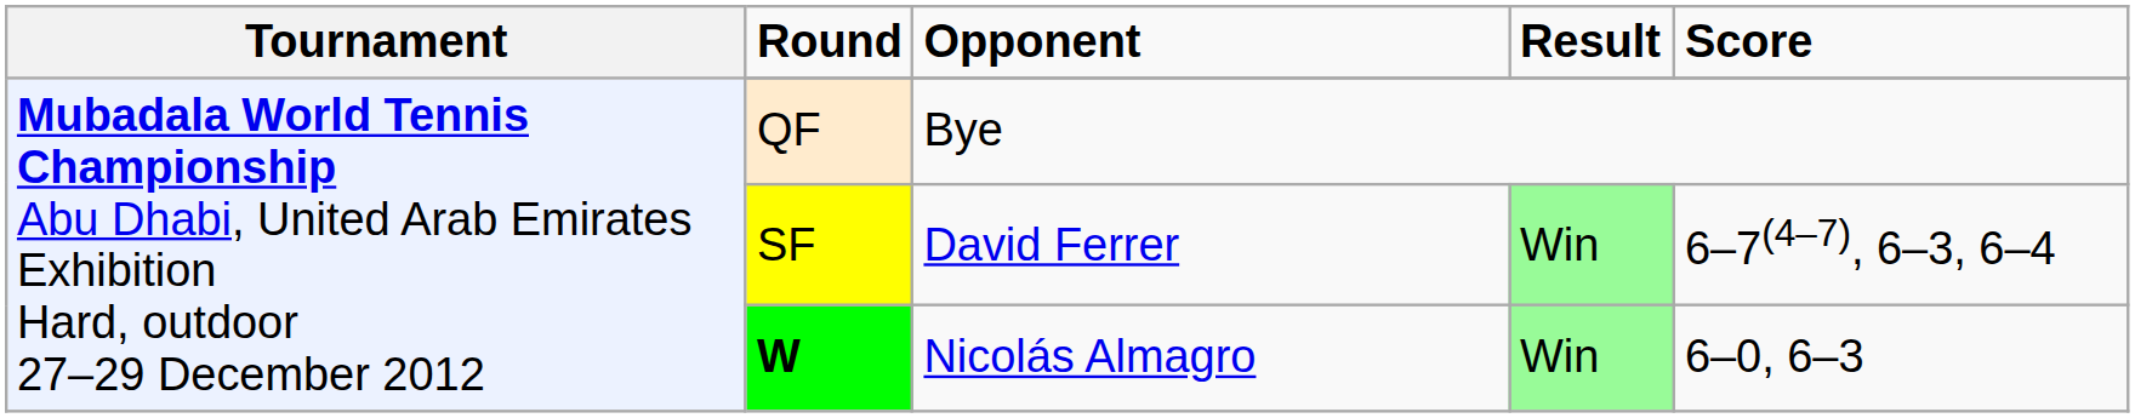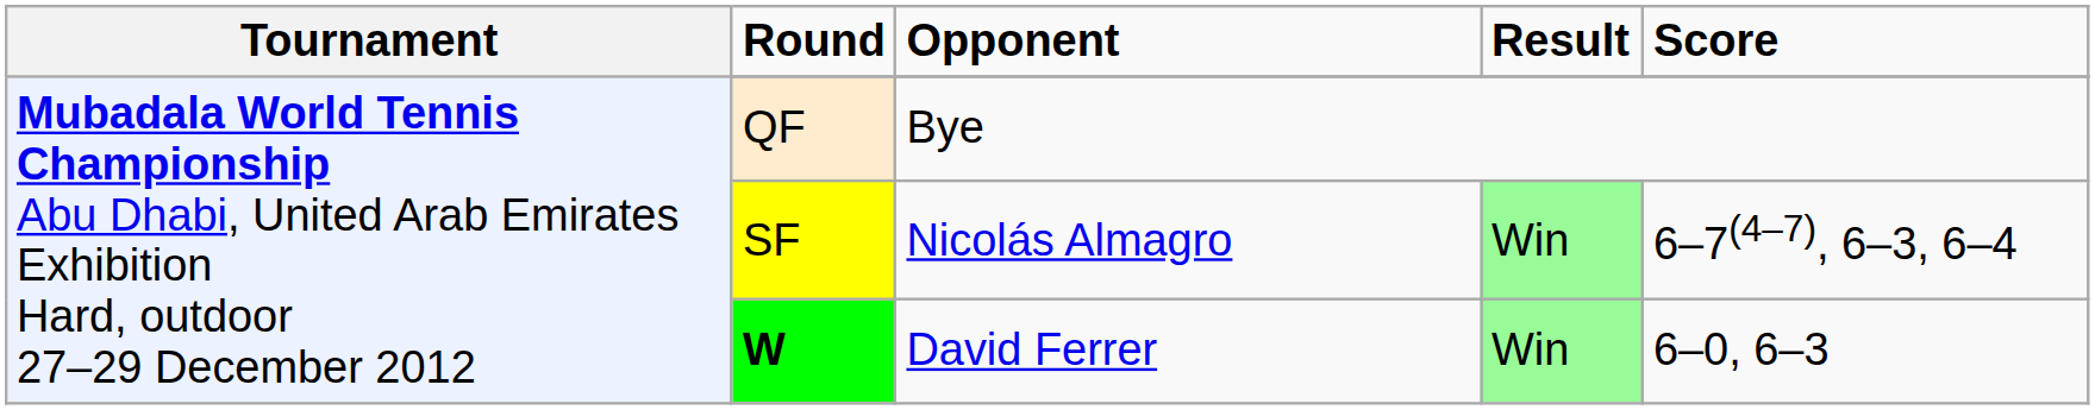 <table class="wikitable">
 <tr style="font-weight:bold">
 <th style="width:250px;">Tournament</th>
 <td style="width:50px;">Round</td>
 <td style="width:200px;">Opponent</td>
 <td style="width:50px;">Result</td>
 <td style="width:150px;">Score</td>
 </tr>
 <tr>
 <td rowspan="9" style="background:#ecf2ff; text-align:left; vertical-align:top;"><strong><a href='#'>Mubadala World Tennis Championship</a></strong><br> <a href='#'>Abu Dhabi</a>, United Arab Emirates <br> Exhibition <br> Hard, outdoor <br> 27–29 December 2012</td>
 </tr>
 <tr>
 <td bgcolor=ffebcd>QF</td>
 <td colspan=3>Bye</td>
 </tr>
 <tr>
 <td bgcolor=yellow>SF</td>
-<td> <a href='#'>David Ferrer</a></td>
+<td> <a href='#'>Nicolás Almagro</a></td>
 <td bgcolor="#98FB98">Win</td>
 <td>6–7<sup>(4–7)</sup>, 6–3, 6–4</td>
 </tr>
 <tr>
 <td bgcolor=lime><strong>W</strong></td>
-<td> <a href='#'>Nicolás Almagro</a></td>
+<td> <a href='#'>David Ferrer</a></td>
 <td bgcolor="#98FB98">Win</td>
 <td>6–0, 6–3</td>
 </tr>
 </table>
